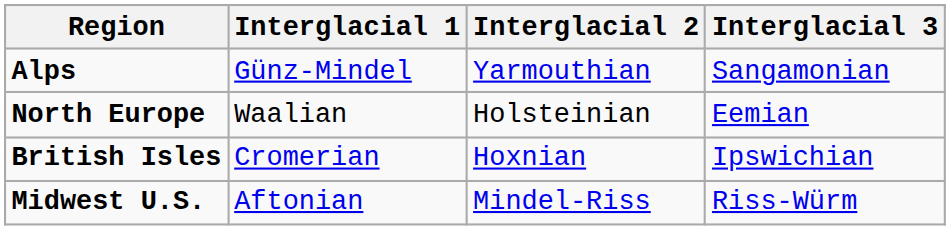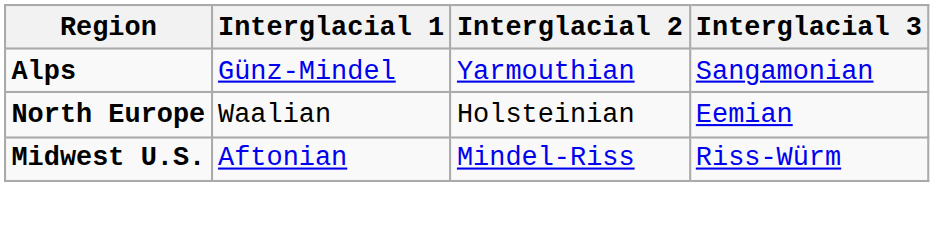 <table class="wikitable">
 <tr>
 <th>Region</th>
 <th>Interglacial 1</th>
 <th>Interglacial 2</th>
 <th>Interglacial 3</th>
 </tr>
 <tr>
 <td><strong>Alps</strong></td>
 <td><a href='#'>Günz-Mindel</a></td>
 <td><a href='#'>Yarmouthian</a></td>
 <td><a href='#'>Sangamonian</a></td>
 </tr>
 <tr>
 <td><strong>North Europe</strong></td>
 <td>Waalian</td>
 <td>Holsteinian</td>
 <td><a href='#'>Eemian</a></td>
 </tr>
 <tr>
-<td><strong>British Isles</strong></td>
-<td><a href='#'>Cromerian</a></td>
-<td><a href='#'>Hoxnian</a></td>
-<td><a href='#'>Ipswichian</a></td>
-</tr>
-<tr>
 <td><strong>Midwest U.S.</strong></td>
 <td><a href='#'>Aftonian</a></td>
 <td><a href='#'>Mindel-Riss</a></td>
 <td><a href='#'>Riss-Würm</a></td>
 </tr>
 </table>
